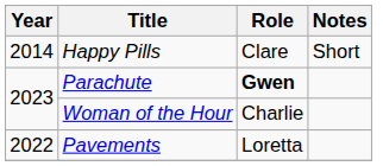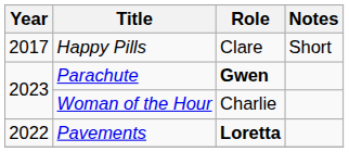 <table class="wikitable sortable">
 <tr>
 <th>Year</th>
 <th>Title</th>
 <th>Role</th>
 <th class="unsortable">Notes</th>
 </tr>
 <tr>
-<td>2014</td>
+<td>2017</td>
 <td><em>Happy Pills</em></td>
 <td>Clare</td>
 <td>Short</td>
 </tr>
 <tr>
 <td rowspan="2">2023</td>
 <td><em><a href='#'>Parachute</a></em></td>
 <td><strong>Gwen</strong></td>
 <td></td>
 </tr>
 <tr>
 <td><em><a href='#'>Woman of the Hour</a></em></td>
 <td>Charlie</td>
 <td></td>
 </tr>
 <tr>
 <td>2022</td>
 <td><em><a href='#'>Pavements</a></em></td>
-<td>Loretta</td>
+<td><strong>Loretta</strong></td>
 <td></td>
 </tr>
 <tr>
 </tr>
 </table>
